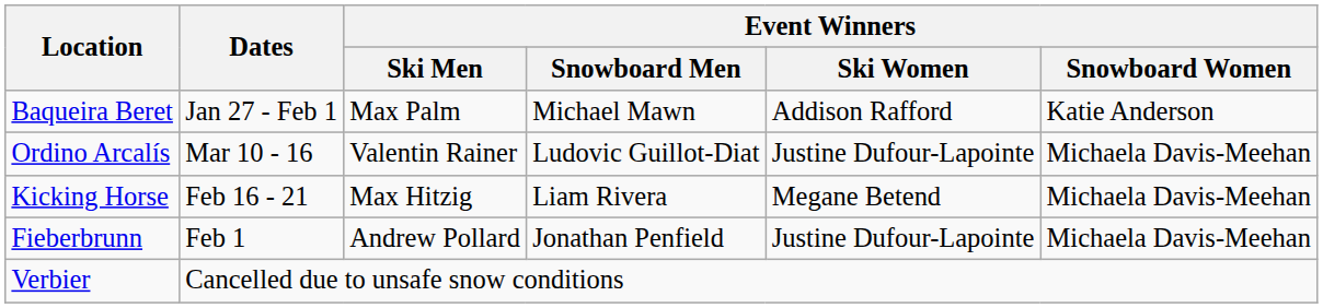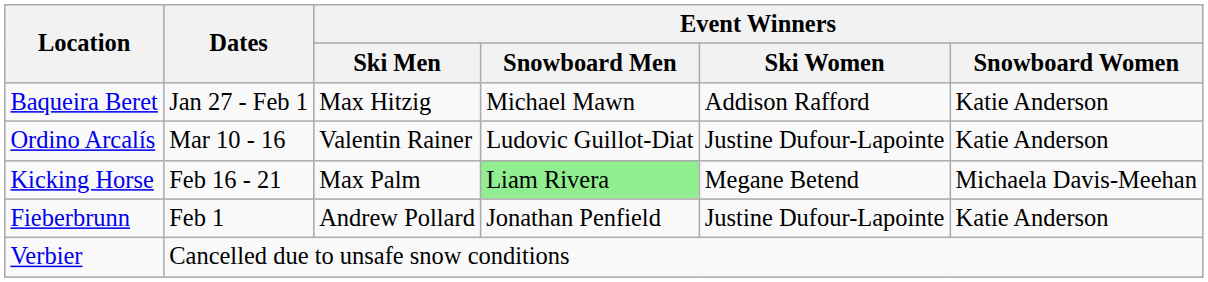 <table class="wikitable">
 <tr>
 <th rowspan="2">Location</th>
 <th rowspan="2">Dates</th>
 <th colspan="4">Event Winners</th>
 </tr>
 <tr>
 <th>Ski Men</th>
 <th>Snowboard Men</th>
 <th>Ski Women</th>
 <th>Snowboard Women</th>
 </tr>
 <tr>
 <td> <a href='#'>Baqueira Beret</a></td>
 <td>Jan 27 - Feb 1</td>
-<td> Max Palm</td>
+<td> Max Hitzig</td>
 <td> Michael Mawn</td>
 <td> Addison Rafford</td>
 <td> Katie Anderson</td>
 </tr>
 <tr>
 <td> <a href='#'>Ordino Arcalís</a></td>
 <td>Mar 10 - 16</td>
 <td> Valentin Rainer</td>
 <td> Ludovic Guillot-Diat</td>
 <td> Justine Dufour-Lapointe</td>
-<td> Michaela Davis-Meehan</td>
+<td> Katie Anderson</td>
 </tr>
 <tr>
 <td> <a href='#'>Kicking Horse</a></td>
 <td>Feb 16 - 21</td>
-<td> Max Hitzig</td>
-<td> Liam Rivera</td>
+<td> Max Palm</td>
+<td style="background: lightgreen;"> Liam Rivera</td>
 <td> Megane Betend</td>
 <td> Michaela Davis-Meehan</td>
 </tr>
 <tr>
 <td> <a href='#'>Fieberbrunn</a></td>
 <td>Feb 1</td>
 <td> Andrew Pollard</td>
 <td> Jonathan Penfield</td>
 <td> Justine Dufour-Lapointe</td>
-<td> Michaela Davis-Meehan</td>
+<td> Katie Anderson</td>
 </tr>
 <tr>
 <td> <a href='#'>Verbier</a></td>
 <td colspan="5">Cancelled due to unsafe snow conditions</td>
 </tr>
 </table>
